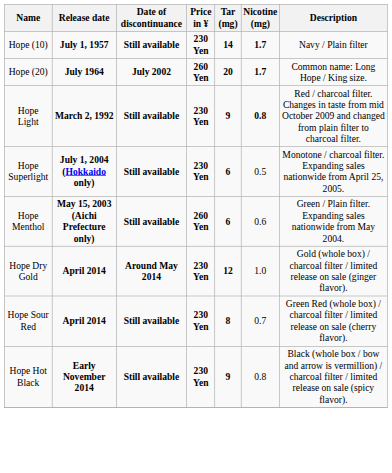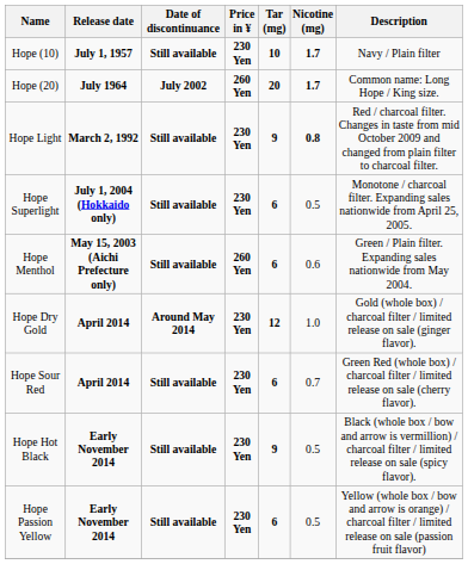 <table class="wikitable" style="font-size: 95%;text-align:center">
 <tr>
 <th>Name</th>
 <th>Release date</th>
 <th>Date of discontinuance</th>
 <th>Price in ¥</th>
 <th>Tar (mg)</th>
 <th>Nicotine<br>(mg)</th>
 <th>Description</th>
 </tr>
 <tr>
 <td>Hope (10)</td>
 <td><strong>July 1, 1957</strong></td>
 <td><strong>Still available</strong></td>
 <td><strong>230 Yen</strong></td>
-<td><strong>14</strong></td>
+<td><strong>10</strong></td>
 <td><strong>1.7</strong></td>
 <td>Navy / Plain filter</td>
 </tr>
 <tr>
 <td>Hope (20)</td>
 <td><strong>July 1964</strong></td>
 <td><strong>July 2002</strong></td>
 <td><strong>260 Yen</strong></td>
 <td><strong>20</strong></td>
 <td><strong>1.7</strong></td>
 <td>Common name: Long Hope / King size.</td>
 </tr>
 <tr>
 <td>Hope Light</td>
 <td><strong>March 2, 1992</strong></td>
 <td><strong>Still available</strong></td>
 <td><strong>230 Yen</strong></td>
 <td><strong>9</strong></td>
 <td><strong>0.8</strong></td>
 <td>Red / charcoal filter. Changes in taste from mid October 2009 and changed from plain filter to charcoal filter.</td>
 </tr>
 <tr>
 <td>Hope Superlight</td>
 <td><strong>July 1, 2004 (<a href='#'>Hokkaido</a> only)</strong></td>
 <td><strong>Still available</strong></td>
 <td><strong>230 Yen</strong></td>
 <td><strong>6</strong></td>
 <td>0.5</td>
 <td>Monotone / charcoal filter. Expanding sales nationwide from April 25, 2005.</td>
 </tr>
 <tr>
 <td>Hope Menthol</td>
 <td><strong>May 15, 2003 (Aichi Prefecture only)</strong></td>
 <td><strong>Still available</strong></td>
 <td><strong>260 Yen</strong></td>
 <td><strong>6</strong></td>
 <td>0.6</td>
 <td>Green / Plain filter. Expanding sales nationwide from May 2004.</td>
 </tr>
 <tr>
 <td>Hope Dry Gold</td>
 <td><strong>April 2014</strong></td>
 <td><strong>Around May 2014</strong></td>
 <td><strong>230 Yen</strong></td>
 <td><strong>12</strong></td>
 <td>1.0</td>
 <td>Gold (whole box) / charcoal filter / limited release on sale (ginger flavor).</td>
 </tr>
 <tr>
 <td>Hope Sour Red</td>
 <td><strong>April 2014</strong></td>
 <td><strong>Still available</strong></td>
 <td><strong>230 Yen</strong></td>
-<td><strong>8</strong></td>
+<td><strong>6</strong></td>
 <td>0.7</td>
 <td>Green Red (whole box) / charcoal filter / limited release on sale (cherry flavor).</td>
 </tr>
 <tr>
 <td>Hope Hot Black</td>
 <td><strong>Early November 2014</strong></td>
 <td><strong>Still available</strong></td>
 <td><strong>230 Yen</strong></td>
 <td><strong>9</strong></td>
-<td>0.8</td>
+<td>0.5</td>
 <td>Black (whole box / bow and arrow is vermillion) / charcoal filter / limited release on sale (spicy flavor).</td>
+</tr>
+<tr>
+<td>Hope Passion Yellow</td>
+<td><strong>Early November 2014</strong></td>
+<td><strong>Still available</strong></td>
+<td><strong>230 Yen</strong></td>
+<td><strong>6</strong></td>
+<td>0.5</td>
+<td>Yellow (whole box / bow and arrow is orange) / charcoal filter / limited release on sale (passion fruit flavor)</td>
 </tr>
 <tr>
 </tr>
 </table>
